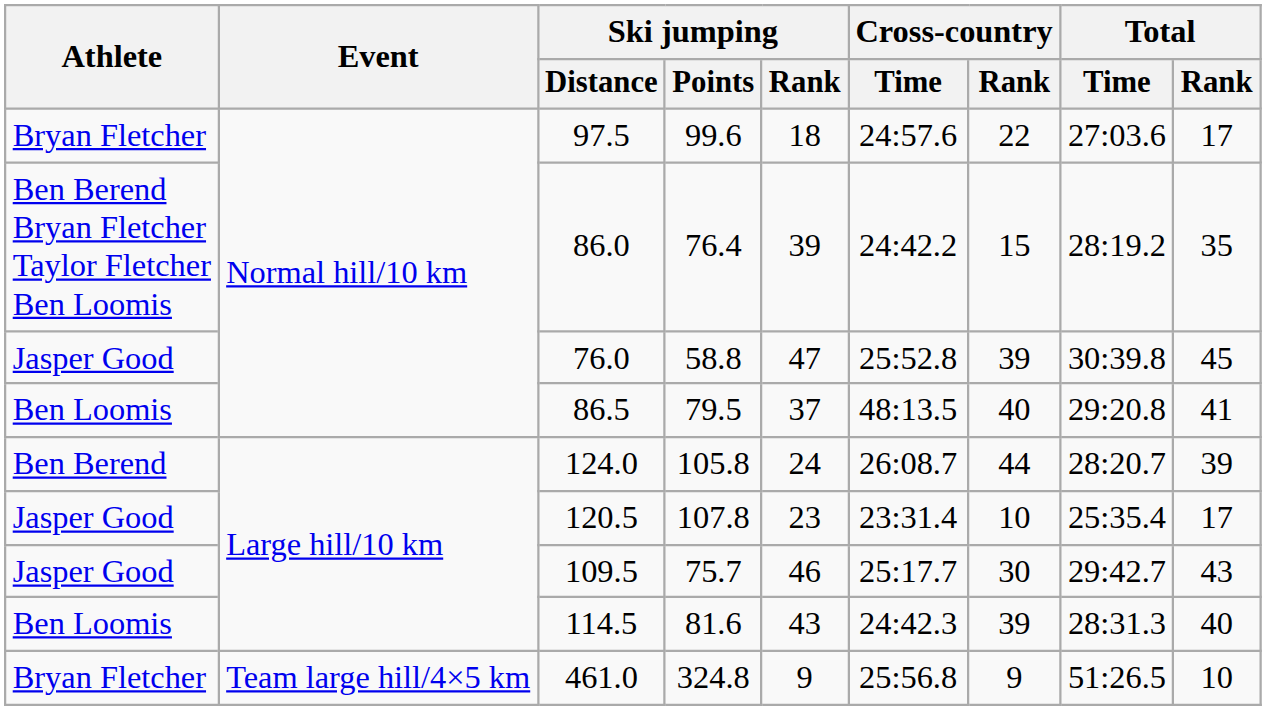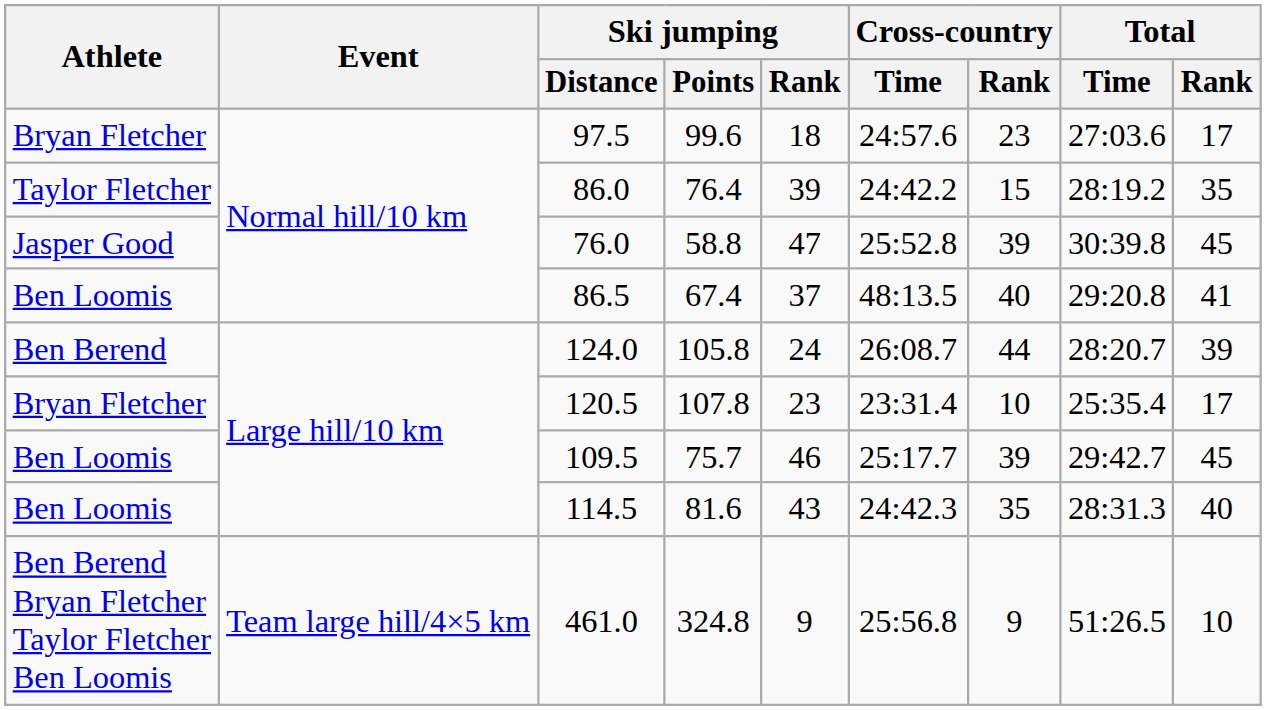 <table class=wikitable style=font-size:90%;text-align:center>
 <tr>
 <th rowspan=2>Athlete</th>
 <th rowspan=2>Event</th>
 <th colspan=3>Ski jumping</th>
 <th colspan=2>Cross-country</th>
 <th colspan=2>Total</th>
 </tr>
 <tr style="font-size:95%">
 <th>Distance</th>
 <th>Points</th>
 <th>Rank</th>
 <th>Time</th>
 <th>Rank</th>
 <th>Time</th>
 <th>Rank</th>
 </tr>
 <tr>
 <td align=left><a href='#'>Bryan Fletcher</a></td>
 <td style="text-align:left;" rowspan="4"><a href='#'>Normal hill/10 km</a></td>
 <td>97.5</td>
 <td>99.6</td>
 <td>18</td>
 <td>24:57.6</td>
-<td>22</td>
+<td>23</td>
 <td>27:03.6</td>
 <td>17</td>
 </tr>
 <tr>
-<td align=left><a href='#'>Ben Berend</a><br><a href='#'>Bryan Fletcher</a><br><a href='#'>Taylor Fletcher</a><br><a href='#'>Ben Loomis</a></td>
+<td align=left><a href='#'>Taylor Fletcher</a></td>
 <td>86.0</td>
 <td>76.4</td>
 <td>39</td>
 <td>24:42.2</td>
 <td>15</td>
 <td>28:19.2</td>
 <td>35</td>
 </tr>
 <tr>
 <td align=left><a href='#'>Jasper Good</a></td>
 <td>76.0</td>
 <td>58.8</td>
 <td>47</td>
 <td>25:52.8</td>
 <td>39</td>
 <td>30:39.8</td>
 <td>45</td>
 </tr>
 <tr>
 <td align=left><a href='#'>Ben Loomis</a></td>
 <td>86.5</td>
-<td>79.5</td>
+<td>67.4</td>
 <td>37</td>
 <td>48:13.5</td>
 <td>40</td>
 <td>29:20.8</td>
 <td>41</td>
 </tr>
 <tr>
 <td align=left><a href='#'>Ben Berend</a></td>
 <td style="text-align:left;" rowspan="4"><a href='#'>Large hill/10 km</a></td>
 <td>124.0</td>
 <td>105.8</td>
 <td>24</td>
 <td>26:08.7</td>
 <td>44</td>
 <td>28:20.7</td>
 <td>39</td>
 </tr>
 <tr>
-<td align=left><a href='#'>Jasper Good</a></td>
+<td align=left><a href='#'>Bryan Fletcher</a></td>
 <td>120.5</td>
 <td>107.8</td>
 <td>23</td>
 <td>23:31.4</td>
 <td>10</td>
 <td>25:35.4</td>
 <td>17</td>
 </tr>
 <tr>
-<td align=left><a href='#'>Jasper Good</a></td>
+<td align=left><a href='#'>Ben Loomis</a></td>
 <td>109.5</td>
 <td>75.7</td>
 <td>46</td>
 <td>25:17.7</td>
-<td>30</td>
+<td>39</td>
 <td>29:42.7</td>
-<td>43</td>
+<td>45</td>
 </tr>
 <tr>
 <td align=left><a href='#'>Ben Loomis</a></td>
 <td>114.5</td>
 <td>81.6</td>
 <td>43</td>
 <td>24:42.3</td>
-<td>39</td>
+<td>35</td>
 <td>28:31.3</td>
 <td>40</td>
 </tr>
 <tr>
-<td align=left><a href='#'>Bryan Fletcher</a></td>
+<td align=left><a href='#'>Ben Berend</a><br><a href='#'>Bryan Fletcher</a><br><a href='#'>Taylor Fletcher</a><br><a href='#'>Ben Loomis</a></td>
 <td align=left><a href='#'>Team large hill/4×5 km</a></td>
 <td>461.0</td>
 <td>324.8</td>
 <td>9</td>
 <td>25:56.8</td>
 <td>9</td>
 <td>51:26.5</td>
 <td>10</td>
 </tr>
 </table>
